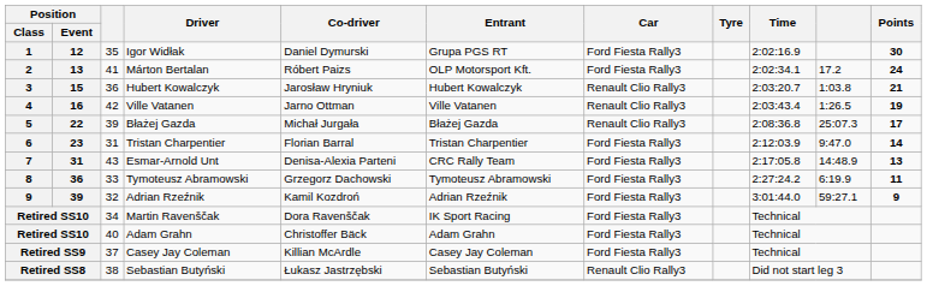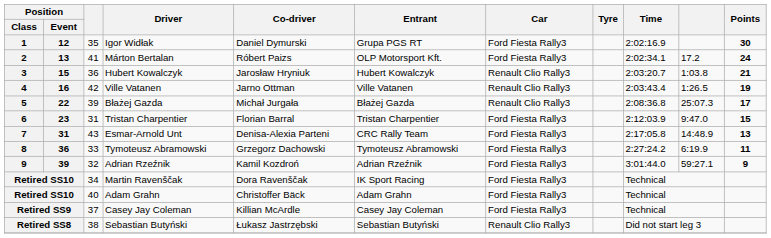 <table class="wikitable" width=85% style="font-size: 85%;">
 <tr>
 <th colspan="2">Position</th>
 <th rowspan="2"></th>
 <th rowspan="2">Driver</th>
 <th rowspan="2">Co-driver</th>
 <th rowspan="2">Entrant</th>
 <th rowspan="2">Car</th>
 <th rowspan="2">Tyre</th>
 <th rowspan="2">Time</th>
 <th rowspan="2"></th>
 <th rowspan="2">Points</th>
 </tr>
 <tr>
 <th>Class</th>
 <th>Event</th>
 </tr>
 <tr>
 <th>1</th>
 <th>12</th>
 <td align="center">35</td>
 <td> Igor Widłak</td>
 <td> Daniel Dymurski</td>
 <td> Grupa PGS RT</td>
 <td>Ford Fiesta Rally3</td>
 <td></td>
 <td>2:02:16.9</td>
 <td></td>
 <td align="center"><strong>30</strong></td>
 </tr>
 <tr>
 <th>2</th>
 <th>13</th>
 <td align="center">41</td>
 <td> Márton Bertalan</td>
 <td> Róbert Paizs</td>
 <td> OLP Motorsport Kft.</td>
 <td>Ford Fiesta Rally3</td>
 <td></td>
 <td>2:02:34.1</td>
 <td>17.2</td>
 <td align="center"><strong>24</strong></td>
 </tr>
 <tr>
 <th>3</th>
 <th>15</th>
 <td align="center">36</td>
 <td> Hubert Kowalczyk</td>
 <td> Jarosław Hryniuk</td>
 <td> Hubert Kowalczyk</td>
 <td>Renault Clio Rally3</td>
 <td></td>
 <td>2:03:20.7</td>
 <td>1:03.8</td>
 <td align="center"><strong>21</strong></td>
 </tr>
 <tr>
 <th>4</th>
 <th>16</th>
 <td align="center">42</td>
 <td> Ville Vatanen</td>
 <td> Jarno Ottman</td>
 <td> Ville Vatanen</td>
 <td>Renault Clio Rally3</td>
 <td></td>
 <td>2:03:43.4</td>
 <td>1:26.5</td>
 <td align="center"><strong>19</strong></td>
 </tr>
 <tr>
 <th>5</th>
 <th>22</th>
 <td align="center">39</td>
 <td> Błażej Gazda</td>
 <td> Michał Jurgała</td>
 <td> Błażej Gazda</td>
 <td>Renault Clio Rally3</td>
 <td></td>
 <td>2:08:36.8</td>
 <td>25:07.3</td>
 <td align="center"><strong>17</strong></td>
 </tr>
 <tr>
 <th>6</th>
 <th>23</th>
 <td align="center">31</td>
 <td> Tristan Charpentier</td>
 <td> Florian Barral</td>
 <td> Tristan Charpentier</td>
 <td>Ford Fiesta Rally3</td>
 <td></td>
 <td>2:12:03.9</td>
 <td>9:47.0</td>
-<td align="center"><strong>14</strong></td>
+<td align="center"><strong>15</strong></td>
 </tr>
 <tr>
 <th>7</th>
 <th>31</th>
 <td align="center">43</td>
 <td> Esmar-Arnold Unt</td>
 <td> Denisa-Alexia Parteni</td>
 <td> CRC Rally Team</td>
 <td>Ford Fiesta Rally3</td>
 <td></td>
 <td>2:17:05.8</td>
 <td>14:48.9</td>
 <td align="center"><strong>13</strong></td>
 </tr>
 <tr>
 <th>8</th>
 <th>36</th>
 <td align="center">33</td>
 <td> Tymoteusz Abramowski</td>
 <td> Grzegorz Dachowski</td>
 <td> Tymoteusz Abramowski</td>
 <td>Ford Fiesta Rally3</td>
 <td></td>
 <td>2:27:24.2</td>
 <td>6:19.9</td>
 <td align="center"><strong>11</strong></td>
 </tr>
 <tr>
 <th>9</th>
 <th>39</th>
 <td align="center">32</td>
 <td> Adrian Rzeźnik</td>
 <td> Kamil Kozdroń</td>
 <td> Adrian Rzeźnik</td>
 <td>Ford Fiesta Rally3</td>
 <td></td>
 <td>3:01:44.0</td>
 <td>59:27.1</td>
 <td align="center"><strong>9</strong></td>
 </tr>
 <tr>
 <th colspan="2">Retired SS10</th>
 <td align="center">34</td>
 <td> Martin Ravenščak</td>
 <td> Dora Ravenščak</td>
 <td> IK Sport Racing</td>
 <td>Ford Fiesta Rally3</td>
 <td></td>
 <td colspan="2">Technical</td>
 <td align="center"></td>
 </tr>
 <tr>
 <th colspan="2">Retired SS10</th>
 <td align="center">40</td>
 <td> Adam Grahn</td>
 <td> Christoffer Bäck</td>
 <td> Adam Grahn</td>
 <td>Ford Fiesta Rally3</td>
 <td></td>
 <td colspan="2">Technical</td>
 <td align="center"></td>
 </tr>
 <tr>
 <th colspan="2">Retired SS9</th>
 <td align="center">37</td>
 <td> Casey Jay Coleman</td>
 <td> Killian McArdle</td>
 <td> Casey Jay Coleman</td>
 <td>Ford Fiesta Rally3</td>
 <td></td>
 <td colspan="2">Technical</td>
 <td align="center"></td>
 </tr>
 <tr>
 <th colspan="2">Retired SS8</th>
 <td align="center">38</td>
 <td> Sebastian Butyński</td>
 <td> Łukasz Jastrzębski</td>
 <td> Sebastian Butyński</td>
 <td>Renault Clio Rally3</td>
 <td></td>
 <td colspan="2">Did not start leg 3</td>
 <td align="center"></td>
 </tr>
 <tr>
 </tr>
 </table>
